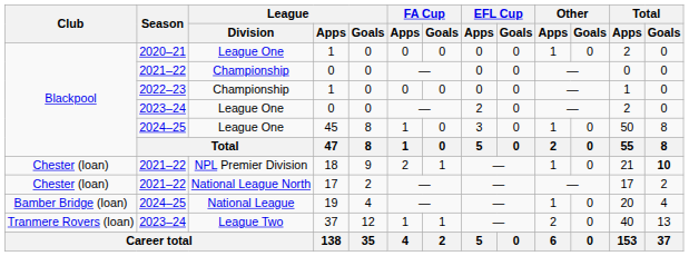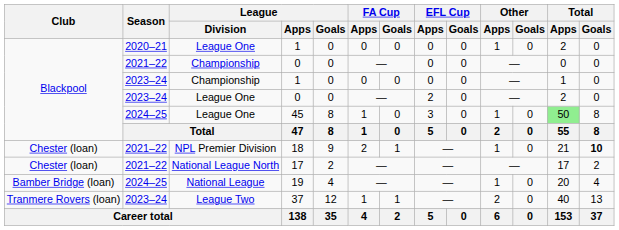 <table class="wikitable" style="text-align: center;">
 <tr>
 <th rowspan="2">Club</th>
 <th rowspan="2">Season</th>
 <th colspan="3">League</th>
 <th colspan="2"><a href='#'>FA Cup</a></th>
 <th colspan="2"><a href='#'>EFL Cup</a></th>
 <th colspan="2">Other</th>
 <th colspan="3">Total</th>
 </tr>
 <tr>
 <th>Division</th>
 <th>Apps</th>
 <th>Goals</th>
 <th>Apps</th>
 <th>Goals</th>
 <th>Apps</th>
 <th>Goals</th>
 <th>Apps</th>
 <th>Goals</th>
 <th>Apps</th>
 <th>Goals</th>
 </tr>
 <tr>
 <td rowspan=6><a href='#'>Blackpool</a></td>
 <td><a href='#'>2020–21</a></td>
 <td><a href='#'>League One</a></td>
 <td>1</td>
 <td>0</td>
 <td>0</td>
 <td>0</td>
 <td>0</td>
 <td>0</td>
 <td>1</td>
 <td>0</td>
 <td>2</td>
 <td>0</td>
 </tr>
 <tr>
 <td><a href='#'>2021–22</a></td>
 <td><a href='#'>Championship</a></td>
 <td>0</td>
 <td>0</td>
 <td colspan=2>—</td>
 <td>0</td>
 <td>0</td>
 <td colspan=2>—</td>
 <td>0</td>
 <td>0</td>
 </tr>
 <tr>
-<td><a href='#'>2022–23</a></td>
+<td><a href='#'>2023–24</a></td>
 <td>Championship</td>
 <td>1</td>
 <td>0</td>
 <td>0</td>
 <td>0</td>
 <td>0</td>
 <td>0</td>
 <td colspan=2>—</td>
 <td>1</td>
 <td>0</td>
 </tr>
 <tr>
 <td><a href='#'>2023–24</a></td>
 <td>League One</td>
 <td>0</td>
 <td>0</td>
 <td colspan=2>—</td>
 <td>2</td>
 <td>0</td>
 <td colspan=2>—</td>
 <td>2</td>
 <td>0</td>
 </tr>
 <tr>
 <td><a href='#'>2024–25</a></td>
 <td>League One</td>
 <td>45</td>
 <td>8</td>
 <td>1</td>
 <td>0</td>
 <td>3</td>
 <td>0</td>
 <td>1</td>
 <td>0</td>
-<td>50</td>
+<td style="background: lightgreen;">50</td>
 <td>8</td>
 </tr>
 <tr>
 <th colspan=2>Total</th>
 <th>47</th>
 <th>8</th>
 <th>1</th>
 <th>0</th>
 <th>5</th>
 <th>0</th>
 <th>2</th>
 <th>0</th>
 <th>55</th>
 <th>8</th>
 </tr>
 <tr>
 <td><a href='#'>Chester</a> (loan)</td>
 <td><a href='#'>2021–22</a></td>
 <td><a href='#'>NPL</a> Premier Division</td>
 <td>18</td>
 <td>9</td>
 <td>2</td>
 <td>1</td>
 <td colspan="2">—</td>
 <td>1</td>
 <td>0</td>
 <td>21</td>
 <td><strong>10</strong></td>
 </tr>
 <tr>
 <td><a href='#'>Chester</a> (loan)</td>
 <td><a href='#'>2021–22</a></td>
 <td><a href='#'>National League North</a></td>
 <td>17</td>
 <td>2</td>
 <td colspan=2>—</td>
 <td colspan=2>—</td>
 <td colspan=2>—</td>
 <td>17</td>
 <td>2</td>
 </tr>
 <tr>
 <td><a href='#'>Bamber Bridge</a> (loan)</td>
 <td><a href='#'>2024–25</a></td>
 <td><a href='#'>National League</a></td>
 <td>19</td>
 <td>4</td>
 <td colspan=2>—</td>
 <td colspan=2>—</td>
 <td>1</td>
 <td>0</td>
 <td>20</td>
 <td>4</td>
 </tr>
 <tr>
 <td><a href='#'>Tranmere Rovers</a> (loan)</td>
 <td><a href='#'>2023–24</a></td>
 <td><a href='#'>League Two</a></td>
 <td>37</td>
 <td>12</td>
 <td>1</td>
 <td>1</td>
 <td colspan=2>—</td>
 <td>2</td>
 <td>0</td>
 <td>40</td>
 <td>13</td>
 </tr>
 <tr>
 <th colspan=3>Career total</th>
 <th>138</th>
 <th>35</th>
 <th>4</th>
 <th>2</th>
 <th>5</th>
 <th>0</th>
 <th>6</th>
 <th>0</th>
 <th>153</th>
 <th>37</th>
 </tr>
 </table>
